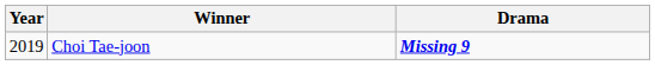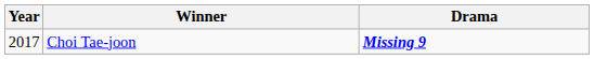 <table class="wikitable" style="width:600px">
 <tr>
 <th width=10>Year</th>
 <th>Winner</th>
 <th>Drama</th>
 </tr>
 <tr>
-<td>2019</td>
+<td>2017</td>
 <td><a href='#'>Choi Tae-joon</a></td>
 <td><strong><em><a href='#'>Missing 9</a></em></strong></td>
 </tr>
 </table>
